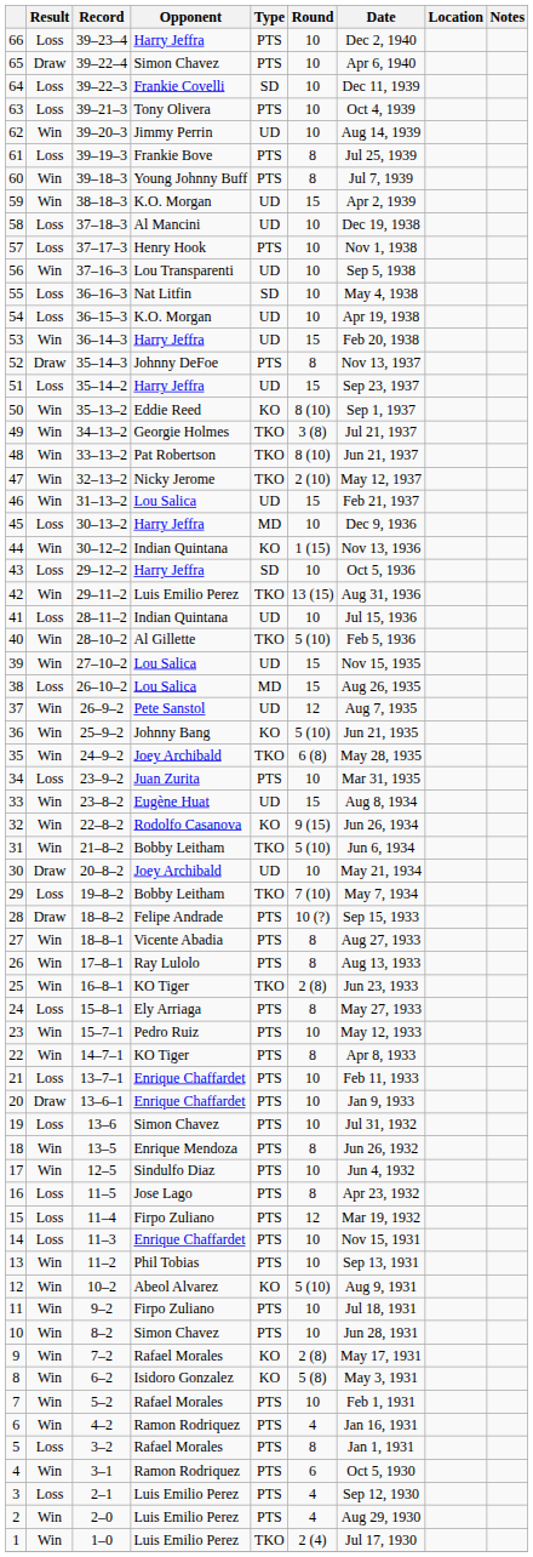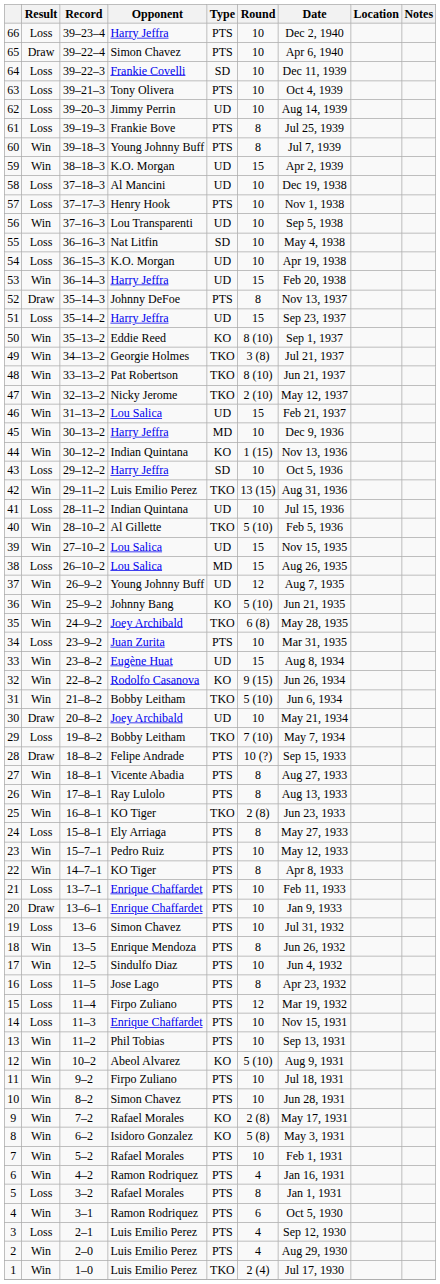 <table class="wikitable" style="text-align:center">
 <tr>
 <th></th>
 <th>Result</th>
 <th>Record</th>
 <th>Opponent</th>
 <th>Type</th>
 <th>Round</th>
 <th>Date</th>
 <th>Location</th>
 <th>Notes</th>
 </tr>
 <tr>
 <td>66</td>
 <td>Loss</td>
 <td>39–23–4</td>
 <td style="text-align:left;"><a href='#'>Harry Jeffra</a></td>
 <td>PTS</td>
 <td>10</td>
 <td>Dec 2, 1940</td>
 <td style="text-align:left;"></td>
 <td></td>
 </tr>
 <tr>
 <td>65</td>
 <td>Draw</td>
 <td>39–22–4</td>
 <td style="text-align:left;">Simon Chavez</td>
 <td>PTS</td>
 <td>10</td>
 <td>Apr 6, 1940</td>
 <td style="text-align:left;"></td>
 <td></td>
 </tr>
 <tr>
 <td>64</td>
 <td>Loss</td>
 <td>39–22–3</td>
 <td style="text-align:left;"><a href='#'>Frankie Covelli</a></td>
 <td>SD</td>
 <td>10</td>
 <td>Dec 11, 1939</td>
 <td style="text-align:left;"></td>
 <td></td>
 </tr>
 <tr>
 <td>63</td>
 <td>Loss</td>
 <td>39–21–3</td>
 <td style="text-align:left;">Tony Olivera</td>
 <td>PTS</td>
 <td>10</td>
 <td>Oct 4, 1939</td>
 <td style="text-align:left;"></td>
 <td></td>
 </tr>
 <tr>
 <td>62</td>
-<td>Win</td>
+<td>Loss</td>
 <td>39–20–3</td>
 <td style="text-align:left;">Jimmy Perrin</td>
 <td>UD</td>
 <td>10</td>
 <td>Aug 14, 1939</td>
 <td style="text-align:left;"></td>
 <td></td>
 </tr>
 <tr>
 <td>61</td>
 <td>Loss</td>
 <td>39–19–3</td>
 <td style="text-align:left;">Frankie Bove</td>
 <td>PTS</td>
 <td>8</td>
 <td>Jul 25, 1939</td>
 <td style="text-align:left;"></td>
 <td></td>
 </tr>
 <tr>
 <td>60</td>
 <td>Win</td>
 <td>39–18–3</td>
 <td style="text-align:left;">Young Johnny Buff</td>
 <td>PTS</td>
 <td>8</td>
 <td>Jul 7, 1939</td>
 <td style="text-align:left;"></td>
 <td></td>
 </tr>
 <tr>
 <td>59</td>
 <td>Win</td>
 <td>38–18–3</td>
 <td style="text-align:left;">K.O. Morgan</td>
 <td>UD</td>
 <td>15</td>
 <td>Apr 2, 1939</td>
 <td style="text-align:left;"></td>
 <td style="text-align:left;"></td>
 </tr>
 <tr>
 <td>58</td>
 <td>Loss</td>
 <td>37–18–3</td>
 <td style="text-align:left;">Al Mancini</td>
 <td>UD</td>
 <td>10</td>
 <td>Dec 19, 1938</td>
 <td style="text-align:left;"></td>
 <td></td>
 </tr>
 <tr>
 <td>57</td>
 <td>Loss</td>
 <td>37–17–3</td>
 <td style="text-align:left;">Henry Hook</td>
 <td>PTS</td>
 <td>10</td>
 <td>Nov 1, 1938</td>
 <td style="text-align:left;"></td>
 <td></td>
 </tr>
 <tr>
 <td>56</td>
 <td>Win</td>
 <td>37–16–3</td>
 <td style="text-align:left;">Lou Transparenti</td>
 <td>UD</td>
 <td>10</td>
 <td>Sep 5, 1938</td>
 <td style="text-align:left;"></td>
 <td></td>
 </tr>
 <tr>
 <td>55</td>
 <td>Loss</td>
 <td>36–16–3</td>
 <td style="text-align:left;">Nat Litfin</td>
 <td>SD</td>
 <td>10</td>
 <td>May 4, 1938</td>
 <td style="text-align:left;"></td>
 <td></td>
 </tr>
 <tr>
 <td>54</td>
 <td>Loss</td>
 <td>36–15–3</td>
 <td style="text-align:left;">K.O. Morgan</td>
 <td>UD</td>
 <td>10</td>
 <td>Apr 19, 1938</td>
 <td style="text-align:left;"></td>
 <td></td>
 </tr>
 <tr>
 <td>53</td>
 <td>Win</td>
 <td>36–14–3</td>
 <td style="text-align:left;"><a href='#'>Harry Jeffra</a></td>
 <td>UD</td>
 <td>15</td>
 <td>Feb 20, 1938</td>
 <td style="text-align:left;"></td>
 <td style="text-align:left;"></td>
 </tr>
 <tr>
 <td>52</td>
 <td>Draw</td>
 <td>35–14–3</td>
 <td style="text-align:left;">Johnny DeFoe</td>
 <td>PTS</td>
 <td>8</td>
 <td>Nov 13, 1937</td>
 <td style="text-align:left;"></td>
 <td></td>
 </tr>
 <tr>
 <td>51</td>
 <td>Loss</td>
 <td>35–14–2</td>
 <td style="text-align:left;"><a href='#'>Harry Jeffra</a></td>
 <td>UD</td>
 <td>15</td>
 <td>Sep 23, 1937</td>
 <td style="text-align:left;"></td>
 <td style="text-align:left;"></td>
 </tr>
 <tr>
 <td>50</td>
 <td>Win</td>
 <td>35–13–2</td>
 <td style="text-align:left;">Eddie Reed</td>
 <td>KO</td>
 <td>8 (10)</td>
 <td>Sep 1, 1937</td>
 <td style="text-align:left;"></td>
 <td></td>
 </tr>
 <tr>
 <td>49</td>
 <td>Win</td>
 <td>34–13–2</td>
 <td style="text-align:left;">Georgie Holmes</td>
 <td>TKO</td>
 <td>3 (8)</td>
 <td>Jul 21, 1937</td>
 <td style="text-align:left;"></td>
 <td></td>
 </tr>
 <tr>
 <td>48</td>
 <td>Win</td>
 <td>33–13–2</td>
 <td style="text-align:left;">Pat Robertson</td>
 <td>TKO</td>
 <td>8 (10)</td>
 <td>Jun 21, 1937</td>
 <td style="text-align:left;"></td>
 <td></td>
 </tr>
 <tr>
 <td>47</td>
 <td>Win</td>
 <td>32–13–2</td>
 <td style="text-align:left;">Nicky Jerome</td>
 <td>TKO</td>
 <td>2 (10)</td>
 <td>May 12, 1937</td>
 <td style="text-align:left;"></td>
 <td></td>
 </tr>
 <tr>
 <td>46</td>
 <td>Win</td>
 <td>31–13–2</td>
 <td style="text-align:left;"><a href='#'>Lou Salica</a></td>
 <td>UD</td>
 <td>15</td>
 <td>Feb 21, 1937</td>
 <td style="text-align:left;"></td>
 <td style="text-align:left;"></td>
 </tr>
 <tr>
 <td>45</td>
-<td>Loss</td>
+<td>Win</td>
 <td>30–13–2</td>
 <td style="text-align:left;"><a href='#'>Harry Jeffra</a></td>
 <td>MD</td>
 <td>10</td>
 <td>Dec 9, 1936</td>
 <td style="text-align:left;"></td>
 <td></td>
 </tr>
 <tr>
 <td>44</td>
 <td>Win</td>
 <td>30–12–2</td>
 <td style="text-align:left;">Indian Quintana</td>
 <td>KO</td>
 <td>1 (15)</td>
 <td>Nov 13, 1936</td>
 <td style="text-align:left;"></td>
 <td style="text-align:left;"></td>
 </tr>
 <tr>
 <td>43</td>
 <td>Loss</td>
 <td>29–12–2</td>
 <td style="text-align:left;"><a href='#'>Harry Jeffra</a></td>
 <td>SD</td>
 <td>10</td>
 <td>Oct 5, 1936</td>
 <td style="text-align:left;"></td>
 <td></td>
 </tr>
 <tr>
 <td>42</td>
 <td>Win</td>
 <td>29–11–2</td>
 <td style="text-align:left;">Luis Emilio Perez</td>
 <td>TKO</td>
 <td>13 (15)</td>
 <td>Aug 31, 1936</td>
 <td style="text-align:left;"></td>
 <td style="text-align:left;"></td>
 </tr>
 <tr>
 <td>41</td>
 <td>Loss</td>
 <td>28–11–2</td>
 <td style="text-align:left;">Indian Quintana</td>
 <td>UD</td>
 <td>10</td>
 <td>Jul 15, 1936</td>
 <td style="text-align:left;"></td>
 <td></td>
 </tr>
 <tr>
 <td>40</td>
 <td>Win</td>
 <td>28–10–2</td>
 <td style="text-align:left;">Al Gillette</td>
 <td>TKO</td>
 <td>5 (10)</td>
 <td>Feb 5, 1936</td>
 <td style="text-align:left;"></td>
 <td></td>
 </tr>
 <tr>
 <td>39</td>
 <td>Win</td>
 <td>27–10–2</td>
 <td style="text-align:left;"><a href='#'>Lou Salica</a></td>
 <td>UD</td>
 <td>15</td>
 <td>Nov 15, 1935</td>
 <td style="text-align:left;"></td>
 <td style="text-align:left;"></td>
 </tr>
 <tr>
 <td>38</td>
 <td>Loss</td>
 <td>26–10–2</td>
 <td style="text-align:left;"><a href='#'>Lou Salica</a></td>
 <td>MD</td>
 <td>15</td>
 <td>Aug 26, 1935</td>
 <td style="text-align:left;"></td>
 <td style="text-align:left;"></td>
 </tr>
 <tr>
 <td>37</td>
 <td>Win</td>
 <td>26–9–2</td>
-<td style="text-align:left;"><a href='#'>Pete Sanstol</a></td>
+<td style="text-align:left;">Young Johnny Buff</td>
 <td>UD</td>
 <td>12</td>
 <td>Aug 7, 1935</td>
 <td style="text-align:left;"></td>
 <td style="text-align:left;"></td>
 </tr>
 <tr>
 <td>36</td>
 <td>Win</td>
 <td>25–9–2</td>
 <td style="text-align:left;">Johnny Bang</td>
 <td>KO</td>
 <td>5 (10)</td>
 <td>Jun 21, 1935</td>
 <td style="text-align:left;"></td>
 <td></td>
 </tr>
 <tr>
 <td>35</td>
 <td>Win</td>
 <td>24–9–2</td>
 <td style="text-align:left;"><a href='#'>Joey Archibald</a></td>
 <td>TKO</td>
 <td>6 (8)</td>
 <td>May 28, 1935</td>
 <td style="text-align:left;"></td>
 <td></td>
 </tr>
 <tr>
 <td>34</td>
 <td>Loss</td>
 <td>23–9–2</td>
 <td style="text-align:left;"><a href='#'>Juan Zurita</a></td>
 <td>PTS</td>
 <td>10</td>
 <td>Mar 31, 1935</td>
 <td style="text-align:left;"></td>
 <td></td>
 </tr>
 <tr>
 <td>33</td>
 <td>Win</td>
 <td>23–8–2</td>
 <td style="text-align:left;"><a href='#'>Eugène Huat</a></td>
 <td>UD</td>
 <td>15</td>
 <td>Aug 8, 1934</td>
 <td style="text-align:left;"></td>
 <td style="text-align:left;"></td>
 </tr>
 <tr>
 <td>32</td>
 <td>Win</td>
 <td>22–8–2</td>
 <td style="text-align:left;"><a href='#'>Rodolfo Casanova</a></td>
 <td>KO</td>
 <td>9 (15)</td>
 <td>Jun 26, 1934</td>
 <td style="text-align:left;"></td>
 <td style="text-align:left;"></td>
 </tr>
 <tr>
 <td>31</td>
 <td>Win</td>
 <td>21–8–2</td>
 <td style="text-align:left;">Bobby Leitham</td>
 <td>TKO</td>
 <td>5 (10)</td>
 <td>Jun 6, 1934</td>
 <td style="text-align:left;"></td>
 <td></td>
 </tr>
 <tr>
 <td>30</td>
 <td>Draw</td>
 <td>20–8–2</td>
 <td style="text-align:left;"><a href='#'>Joey Archibald</a></td>
 <td>UD</td>
 <td>10</td>
 <td>May 21, 1934</td>
 <td style="text-align:left;"></td>
 <td></td>
 </tr>
 <tr>
 <td>29</td>
 <td>Loss</td>
 <td>19–8–2</td>
 <td style="text-align:left;">Bobby Leitham</td>
 <td>TKO</td>
 <td>7 (10)</td>
 <td>May 7, 1934</td>
 <td style="text-align:left;"></td>
 <td></td>
 </tr>
 <tr>
 <td>28</td>
 <td>Draw</td>
 <td>18–8–2</td>
 <td style="text-align:left;">Felipe Andrade</td>
 <td>PTS</td>
 <td>10 (?)</td>
 <td>Sep 15, 1933</td>
 <td style="text-align:left;"></td>
 <td></td>
 </tr>
 <tr>
 <td>27</td>
 <td>Win</td>
 <td>18–8–1</td>
 <td style="text-align:left;">Vicente Abadia</td>
 <td>PTS</td>
 <td>8</td>
 <td>Aug 27, 1933</td>
 <td style="text-align:left;"></td>
 <td></td>
 </tr>
 <tr>
 <td>26</td>
 <td>Win</td>
 <td>17–8–1</td>
 <td style="text-align:left;">Ray Lulolo</td>
 <td>PTS</td>
 <td>8</td>
 <td>Aug 13, 1933</td>
 <td style="text-align:left;"></td>
 <td></td>
 </tr>
 <tr>
 <td>25</td>
 <td>Win</td>
 <td>16–8–1</td>
 <td style="text-align:left;">KO Tiger</td>
 <td>TKO</td>
 <td>2 (8)</td>
 <td>Jun 23, 1933</td>
 <td style="text-align:left;"></td>
 <td></td>
 </tr>
 <tr>
 <td>24</td>
 <td>Loss</td>
 <td>15–8–1</td>
 <td style="text-align:left;">Ely Arriaga</td>
 <td>PTS</td>
 <td>8</td>
 <td>May 27, 1933</td>
 <td style="text-align:left;"></td>
 <td></td>
 </tr>
 <tr>
 <td>23</td>
 <td>Win</td>
 <td>15–7–1</td>
 <td style="text-align:left;">Pedro Ruiz</td>
 <td>PTS</td>
 <td>10</td>
 <td>May 12, 1933</td>
 <td style="text-align:left;"></td>
 <td></td>
 </tr>
 <tr>
 <td>22</td>
 <td>Win</td>
 <td>14–7–1</td>
 <td style="text-align:left;">KO Tiger</td>
 <td>PTS</td>
 <td>8</td>
 <td>Apr 8, 1933</td>
 <td style="text-align:left;"></td>
 <td></td>
 </tr>
 <tr>
 <td>21</td>
 <td>Loss</td>
 <td>13–7–1</td>
 <td style="text-align:left;"><a href='#'>Enrique Chaffardet</a></td>
 <td>PTS</td>
 <td>10</td>
 <td>Feb 11, 1933</td>
 <td style="text-align:left;"></td>
 <td></td>
 </tr>
 <tr>
 <td>20</td>
 <td>Draw</td>
 <td>13–6–1</td>
 <td style="text-align:left;"><a href='#'>Enrique Chaffardet</a></td>
 <td>PTS</td>
 <td>10</td>
 <td>Jan 9, 1933</td>
 <td style="text-align:left;"></td>
 <td></td>
 </tr>
 <tr>
 <td>19</td>
 <td>Loss</td>
 <td>13–6</td>
 <td style="text-align:left;">Simon Chavez</td>
 <td>PTS</td>
 <td>10</td>
 <td>Jul 31, 1932</td>
 <td style="text-align:left;"></td>
 <td></td>
 </tr>
 <tr>
 <td>18</td>
 <td>Win</td>
 <td>13–5</td>
 <td style="text-align:left;">Enrique Mendoza</td>
 <td>PTS</td>
 <td>8</td>
 <td>Jun 26, 1932</td>
 <td style="text-align:left;"></td>
 <td></td>
 </tr>
 <tr>
 <td>17</td>
 <td>Win</td>
 <td>12–5</td>
 <td style="text-align:left;">Sindulfo Diaz</td>
 <td>PTS</td>
 <td>10</td>
 <td>Jun 4, 1932</td>
 <td style="text-align:left;"></td>
 <td></td>
 </tr>
 <tr>
 <td>16</td>
 <td>Loss</td>
 <td>11–5</td>
 <td style="text-align:left;">Jose Lago</td>
 <td>PTS</td>
 <td>8</td>
 <td>Apr 23, 1932</td>
 <td style="text-align:left;"></td>
 <td></td>
 </tr>
 <tr>
 <td>15</td>
 <td>Loss</td>
 <td>11–4</td>
 <td style="text-align:left;">Firpo Zuliano</td>
 <td>PTS</td>
 <td>12</td>
 <td>Mar 19, 1932</td>
 <td style="text-align:left;"></td>
 <td></td>
 </tr>
 <tr>
 <td>14</td>
 <td>Loss</td>
 <td>11–3</td>
 <td style="text-align:left;"><a href='#'>Enrique Chaffardet</a></td>
 <td>PTS</td>
 <td>10</td>
 <td>Nov 15, 1931</td>
 <td style="text-align:left;"></td>
 <td style="text-align:left;"></td>
 </tr>
 <tr>
 <td>13</td>
 <td>Win</td>
 <td>11–2</td>
 <td style="text-align:left;">Phil Tobias</td>
 <td>PTS</td>
 <td>10</td>
 <td>Sep 13, 1931</td>
 <td style="text-align:left;"></td>
 <td></td>
 </tr>
 <tr>
 <td>12</td>
 <td>Win</td>
 <td>10–2</td>
 <td style="text-align:left;">Abeol Alvarez</td>
 <td>KO</td>
 <td>5 (10)</td>
 <td>Aug 9, 1931</td>
 <td style="text-align:left;"></td>
 <td></td>
 </tr>
 <tr>
 <td>11</td>
 <td>Win</td>
 <td>9–2</td>
 <td style="text-align:left;">Firpo Zuliano</td>
 <td>PTS</td>
 <td>10</td>
 <td>Jul 18, 1931</td>
 <td style="text-align:left;"></td>
 <td></td>
 </tr>
 <tr>
 <td>10</td>
 <td>Win</td>
 <td>8–2</td>
 <td style="text-align:left;">Simon Chavez</td>
 <td>PTS</td>
 <td>10</td>
 <td>Jun 28, 1931</td>
 <td style="text-align:left;"></td>
 <td></td>
 </tr>
 <tr>
 <td>9</td>
 <td>Win</td>
 <td>7–2</td>
 <td style="text-align:left;">Rafael Morales</td>
 <td>KO</td>
 <td>2 (8)</td>
 <td>May 17, 1931</td>
 <td style="text-align:left;"></td>
 <td></td>
 </tr>
 <tr>
 <td>8</td>
 <td>Win</td>
 <td>6–2</td>
 <td style="text-align:left;">Isidoro Gonzalez</td>
 <td>KO</td>
 <td>5 (8)</td>
 <td>May 3, 1931</td>
 <td style="text-align:left;"></td>
 <td></td>
 </tr>
 <tr>
 <td>7</td>
 <td>Win</td>
 <td>5–2</td>
 <td style="text-align:left;">Rafael Morales</td>
 <td>PTS</td>
 <td>10</td>
 <td>Feb 1, 1931</td>
 <td style="text-align:left;"></td>
 <td></td>
 </tr>
 <tr>
 <td>6</td>
 <td>Win</td>
 <td>4–2</td>
 <td style="text-align:left;">Ramon Rodriquez</td>
 <td>PTS</td>
 <td>4</td>
 <td>Jan 16, 1931</td>
 <td style="text-align:left;"></td>
 <td></td>
 </tr>
 <tr>
 <td>5</td>
 <td>Loss</td>
 <td>3–2</td>
 <td style="text-align:left;">Rafael Morales</td>
 <td>PTS</td>
 <td>8</td>
 <td>Jan 1, 1931</td>
 <td style="text-align:left;"></td>
 <td></td>
 </tr>
 <tr>
 <td>4</td>
 <td>Win</td>
 <td>3–1</td>
 <td style="text-align:left;">Ramon Rodriquez</td>
 <td>PTS</td>
 <td>6</td>
 <td>Oct 5, 1930</td>
 <td style="text-align:left;"></td>
 <td></td>
 </tr>
 <tr>
 <td>3</td>
 <td>Loss</td>
 <td>2–1</td>
 <td style="text-align:left;">Luis Emilio Perez</td>
 <td>PTS</td>
 <td>4</td>
 <td>Sep 12, 1930</td>
 <td style="text-align:left;"></td>
 <td></td>
 </tr>
 <tr>
 <td>2</td>
 <td>Win</td>
 <td>2–0</td>
 <td style="text-align:left;">Luis Emilio Perez</td>
 <td>PTS</td>
 <td>4</td>
 <td>Aug 29, 1930</td>
 <td style="text-align:left;"></td>
 <td></td>
 </tr>
 <tr>
 <td>1</td>
 <td>Win</td>
 <td>1–0</td>
 <td style="text-align:left;">Luis Emilio Perez</td>
 <td>TKO</td>
 <td>2 (4)</td>
 <td>Jul 17, 1930</td>
 <td style="text-align:left;"></td>
 <td></td>
 </tr>
 <tr>
 </tr>
 </table>
